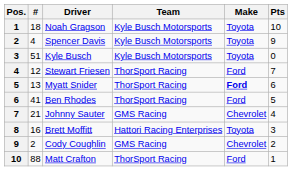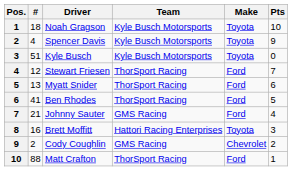 <table class="wikitable" style="font-size:95%">
 <tr>
 <th>Pos.</th>
 <th>#</th>
 <th>Driver</th>
 <th>Team</th>
 <th>Make</th>
 <th>Pts</th>
 </tr>
 <tr>
 <th>1</th>
 <td>18</td>
 <td><a href='#'>Noah Gragson</a></td>
 <td><a href='#'>Kyle Busch Motorsports</a></td>
 <td><a href='#'>Toyota</a></td>
 <td>10</td>
 </tr>
 <tr>
 <th>2</th>
 <td>4</td>
 <td><a href='#'>Spencer Davis</a></td>
 <td><a href='#'>Kyle Busch Motorsports</a></td>
 <td><a href='#'>Toyota</a></td>
 <td>9</td>
 </tr>
 <tr>
 <th>3</th>
 <td>51</td>
 <td><a href='#'>Kyle Busch</a></td>
 <td><a href='#'>Kyle Busch Motorsports</a></td>
 <td><a href='#'>Toyota</a></td>
 <td>0</td>
 </tr>
 <tr>
 <th>4</th>
 <td>12</td>
 <td><a href='#'>Stewart Friesen</a></td>
 <td><a href='#'>ThorSport Racing</a></td>
 <td><a href='#'>Ford</a></td>
 <td>7</td>
 </tr>
 <tr>
 <th>5</th>
 <td>13</td>
 <td><a href='#'>Myatt Snider</a></td>
 <td><a href='#'>ThorSport Racing</a></td>
-<td><strong><a href='#'>Ford</a></strong></td>
+<td><a href='#'>Ford</a></td>
 <td>6</td>
 </tr>
 <tr>
 <th>6</th>
 <td>41</td>
 <td><a href='#'>Ben Rhodes</a></td>
 <td><a href='#'>ThorSport Racing</a></td>
 <td><a href='#'>Ford</a></td>
 <td>5</td>
 </tr>
 <tr>
 <th>7</th>
 <td>21</td>
 <td><a href='#'>Johnny Sauter</a></td>
 <td><a href='#'>GMS Racing</a></td>
-<td><a href='#'>Chevrolet</a></td>
+<td><a href='#'>Ford</a></td>
 <td>4</td>
 </tr>
 <tr>
 <th>8</th>
 <td>16</td>
 <td><a href='#'>Brett Moffitt</a></td>
 <td><a href='#'>Hattori Racing Enterprises</a></td>
 <td><a href='#'>Toyota</a></td>
 <td>3</td>
 </tr>
 <tr>
 <th>9</th>
 <td>2</td>
 <td><a href='#'>Cody Coughlin</a></td>
 <td><a href='#'>GMS Racing</a></td>
 <td><a href='#'>Chevrolet</a></td>
 <td>2</td>
 </tr>
 <tr>
 <th>10</th>
 <td>88</td>
 <td><a href='#'>Matt Crafton</a></td>
 <td><a href='#'>ThorSport Racing</a></td>
 <td><a href='#'>Ford</a></td>
 <td>1</td>
 </tr>
 </table>
